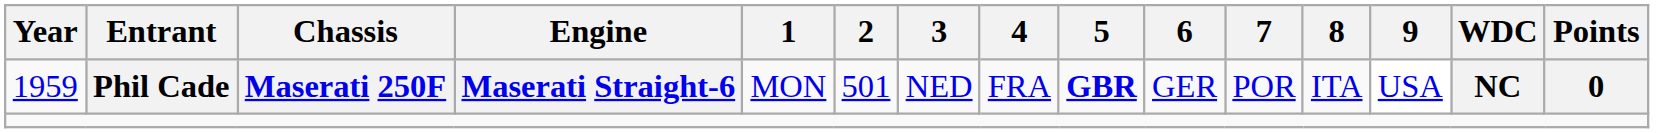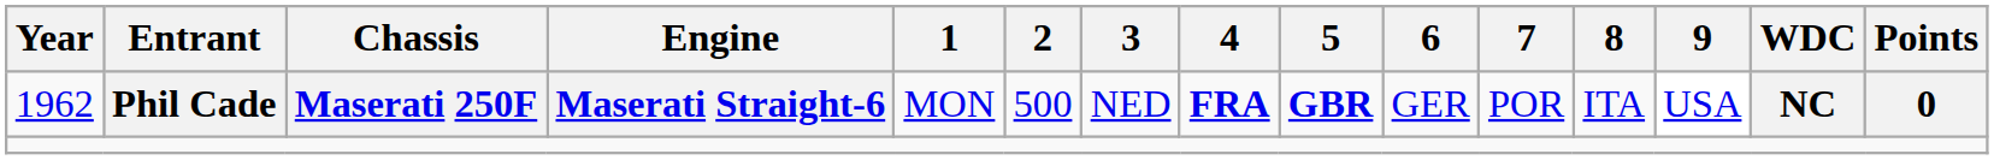 <table class="wikitable" style="text-align:center; font-size:90%">
 <tr>
 <th>Year</th>
 <th>Entrant</th>
 <th>Chassis</th>
 <th>Engine</th>
 <th>1</th>
 <th>2</th>
 <th>3</th>
 <th>4</th>
 <th>5</th>
 <th>6</th>
 <th>7</th>
 <th>8</th>
 <th>9</th>
 <th>WDC</th>
 <th>Points</th>
 </tr>
 <tr>
-<td><a href='#'>1959</a></td>
+<td><a href='#'>1962</a></td>
 <th>Phil Cade</th>
 <th><a href='#'>Maserati</a> <a href='#'>250F</a></th>
 <th><a href='#'>Maserati</a> <a href='#'>Straight-6</a></th>
 <td><a href='#'>MON</a></td>
-<td><a href='#'>501</a></td>
+<td><a href='#'>500</a></td>
 <td><a href='#'>NED</a></td>
-<td><a href='#'>FRA</a></td>
+<td><strong><a href='#'>FRA</a></strong></td>
 <td><strong><a href='#'>GBR</a></strong></td>
 <td><a href='#'>GER</a></td>
 <td><a href='#'>POR</a></td>
 <td><a href='#'>ITA</a></td>
 <td style="background:#ffffff;"><a href='#'>USA</a><br></td>
 <th>NC</th>
 <th>0</th>
 </tr>
 <tr>
 <td colspan=15></td>
 </tr>
 </table>
